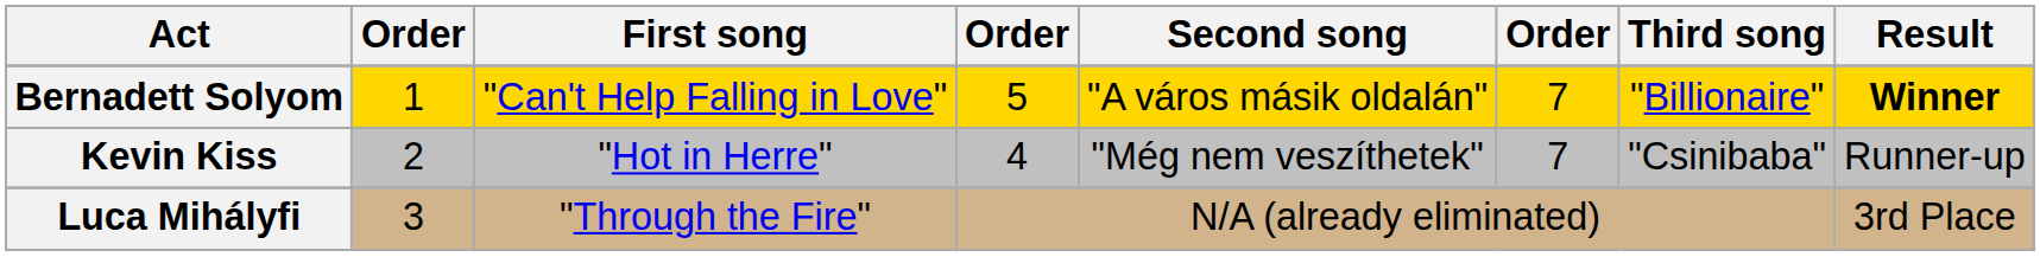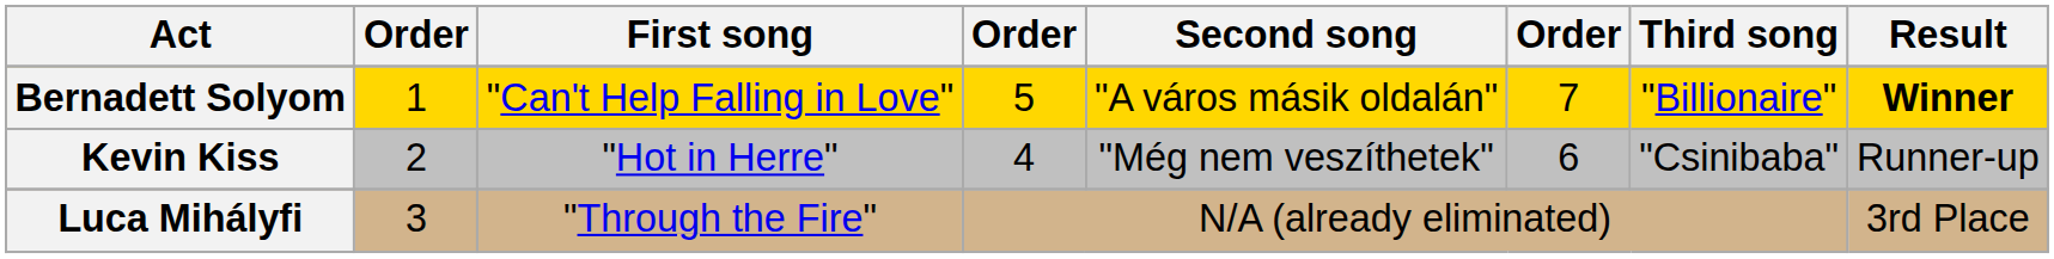 <table class="wikitable" style="text-align:center;">
 <tr>
 <th scope="col">Act</th>
 <th scope="col">Order</th>
 <th scope="col">First song</th>
 <th scope="col">Order</th>
 <th scope="col">Second song</th>
 <th scope="col">Order</th>
 <th scope="col">Third song</th>
 <th scope="col">Result</th>
 </tr>
 <tr>
 </tr>
 <tr bgcolor="gold">
 <th scope="row">Bernadett Solyom</th>
 <td>1</td>
 <td>"<a href='#'>Can't Help Falling in Love</a>"</td>
 <td>5</td>
 <td>"A város másik oldalán"</td>
 <td>7</td>
 <td>"<a href='#'>Billionaire</a>"</td>
 <td><strong>Winner</strong></td>
 </tr>
 <tr bgcolor="silver">
 <th scope="row">Kevin Kiss</th>
 <td>2</td>
 <td>"<a href='#'>Hot in Herre</a>"</td>
 <td>4</td>
 <td>"Még nem veszíthetek"</td>
-<td>7</td>
+<td>6</td>
 <td>"Csinibaba"</td>
 <td>Runner-up</td>
 </tr>
 <tr>
 </tr>
 <tr bgcolor="tan">
 <th scope="row">Luca Mihályfi</th>
 <td>3</td>
 <td>"<a href='#'>Through the Fire</a>"</td>
 <td colspan="4">N/A (already eliminated)</td>
 <td>3rd Place</td>
 </tr>
 </table>
